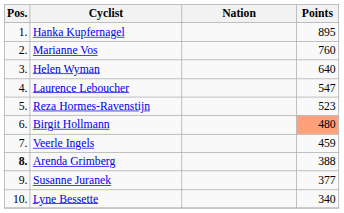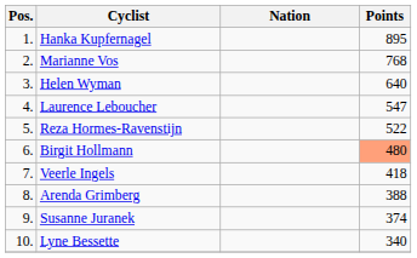 <table class="wikitable">
 <tr>
 <th width=20>Pos.</th>
 <th width=200>Cyclist</th>
 <th width=150>Nation</th>
 <th width=50>Points</th>
 </tr>
 <tr>
 <td align=right>1.</td>
 <td><a href='#'>Hanka Kupfernagel</a></td>
 <td></td>
 <td align=right>895</td>
 </tr>
 <tr>
 <td align=right>2.</td>
 <td><a href='#'>Marianne Vos</a></td>
 <td></td>
-<td align=right>760</td>
+<td align=right>768</td>
 </tr>
 <tr>
 <td align=right>3.</td>
 <td><a href='#'>Helen Wyman</a></td>
 <td></td>
 <td align=right>640</td>
 </tr>
 <tr>
 <td align=right>4.</td>
 <td><a href='#'>Laurence Leboucher</a></td>
 <td></td>
 <td align=right>547</td>
 </tr>
 <tr>
 <td align=right>5.</td>
 <td><a href='#'>Reza Hormes-Ravenstijn</a></td>
 <td></td>
-<td align=right>523</td>
+<td align=right>522</td>
 </tr>
 <tr>
 <td align=right>6.</td>
 <td><a href='#'>Birgit Hollmann</a></td>
 <td></td>
 <td align=right style="background: lightsalmon;">480</td>
 </tr>
 <tr>
 <td align=right>7.</td>
 <td><a href='#'>Veerle Ingels</a></td>
 <td></td>
-<td align=right>459</td>
+<td align=right>418</td>
 </tr>
 <tr>
-<td align=right><strong>8.</strong></td>
+<td align=right>8.</td>
 <td><a href='#'>Arenda Grimberg</a></td>
 <td></td>
 <td align=right>388</td>
 </tr>
 <tr>
 <td align=right>9.</td>
 <td><a href='#'>Susanne Juranek</a></td>
 <td></td>
-<td align=right>377</td>
+<td align=right>374</td>
 </tr>
 <tr>
 <td align=right>10.</td>
 <td><a href='#'>Lyne Bessette</a></td>
 <td></td>
 <td align=right>340</td>
 </tr>
 <tr>
 </tr>
 </table>
